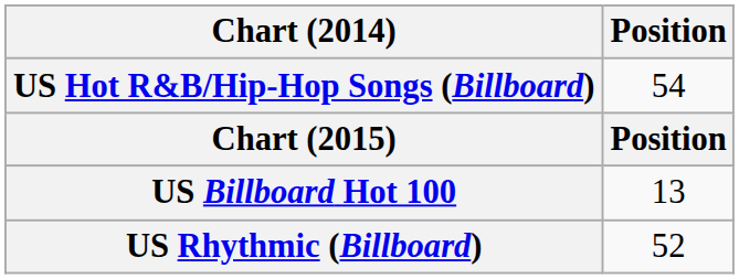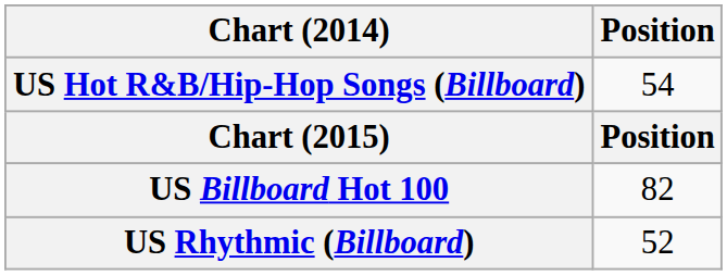 <table class="wikitable plainrowheaders" style="text-align:center">
 <tr>
 <th scope="col">Chart (2014)</th>
 <th scope="col">Position</th>
 </tr>
 <tr>
 <th scope="row">US <a href='#'>Hot R&B/Hip-Hop Songs</a> (<em><a href='#'>Billboard</a></em>)</th>
 <td>54</td>
 </tr>
 <tr>
 <th scope="col">Chart (2015)</th>
 <th scope="col">Position</th>
 </tr>
 <tr>
 <th scope="row">US <a href='#'><em>Billboard</em> Hot 100</a></th>
-<td>13</td>
+<td>82</td>
 </tr>
 <tr>
 <th scope="row">US <a href='#'>Rhythmic</a> (<em><a href='#'>Billboard</a></em>)</th>
 <td>52</td>
 </tr>
 </table>
